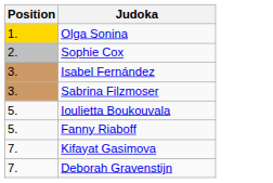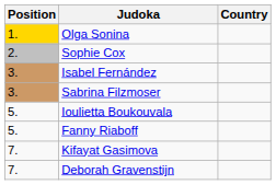 <table class=wikitable>
 <tr>
 <th width=10>Position</th>
 <th width=200>Judoka</th>
+<th width=10>Country</th>
 </tr>
 <tr>
 <td bgcolor=gold>1.</td>
 <td><a href='#'>Olga Sonina</a></td>
+<td></td>
 </tr>
 <tr>
 <td bgcolor="silver">2.</td>
 <td><a href='#'>Sophie Cox</a></td>
+<td></td>
 </tr>
 <tr>
 <td bgcolor="CC9966">3.</td>
 <td><a href='#'>Isabel Fernández</a></td>
+<td></td>
 </tr>
 <tr>
 <td bgcolor="CC9966">3.</td>
 <td><a href='#'>Sabrina Filzmoser</a></td>
+<td></td>
 </tr>
 <tr>
 <td>5.</td>
 <td><a href='#'>Ioulietta Boukouvala</a></td>
+<td></td>
 </tr>
 <tr>
 <td>5.</td>
 <td><a href='#'>Fanny Riaboff</a></td>
+<td></td>
 </tr>
 <tr>
 <td>7.</td>
 <td><a href='#'>Kifayat Gasimova</a></td>
+<td></td>
 </tr>
 <tr>
 <td>7.</td>
 <td><a href='#'>Deborah Gravenstijn</a></td>
+<td></td>
 </tr>
 </table>
